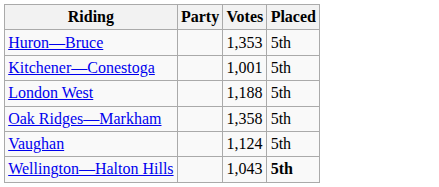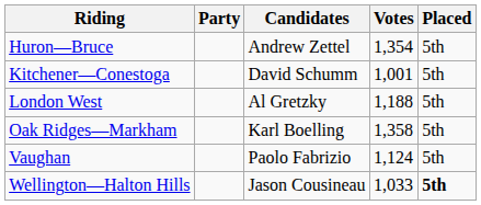 <table class="wikitable">
 <tr>
 <th>Riding</th>
 <th>Party</th>
+<th>Candidates</th>
 <th>Votes</th>
 <th>Placed</th>
 </tr>
 <tr>
 <td><a href='#'>Huron—Bruce</a></td>
 <td></td>
-<td>1,353</td>
+<td>Andrew Zettel</td>
+<td>1,354</td>
 <td>5th</td>
 </tr>
 <tr>
 <td><a href='#'>Kitchener—Conestoga</a></td>
 <td></td>
+<td>David Schumm</td>
 <td>1,001</td>
 <td>5th</td>
 </tr>
 <tr>
 <td><a href='#'>London West</a></td>
 <td></td>
+<td>Al Gretzky</td>
 <td>1,188</td>
 <td>5th</td>
 </tr>
 <tr>
 <td><a href='#'>Oak Ridges—Markham</a></td>
 <td></td>
+<td>Karl Boelling</td>
 <td>1,358</td>
 <td>5th</td>
 </tr>
 <tr>
 <td><a href='#'>Vaughan</a></td>
 <td></td>
+<td>Paolo Fabrizio</td>
 <td>1,124</td>
 <td>5th</td>
 </tr>
 <tr>
 <td><a href='#'>Wellington—Halton Hills</a></td>
 <td></td>
-<td>1,043</td>
+<td>Jason Cousineau</td>
+<td>1,033</td>
 <td><strong>5th</strong></td>
 </tr>
 </table>
